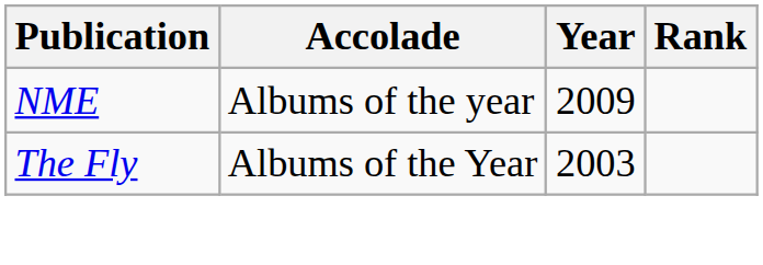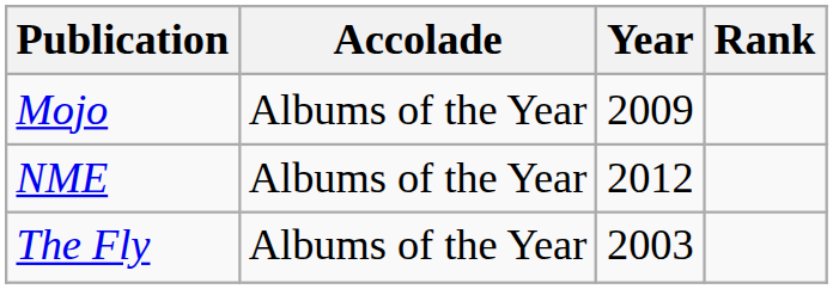 <table class="sortable wikitable">
 <tr>
 <th>Publication</th>
 <th>Accolade</th>
 <th>Year</th>
 <th>Rank</th>
 </tr>
 <tr>
+<td><em><a href='#'>Mojo</a></em></td>
+<td>Albums of the Year</td>
+<td>2009</td>
+<td></td>
+</tr>
+<tr>
 <td><em><a href='#'>NME</a></em></td>
-<td>Albums of the year</td>
-<td>2009</td>
+<td>Albums of the Year</td>
+<td>2012</td>
 <td></td>
 </tr>
 <tr>
 <td><em><a href='#'>The Fly</a></em></td>
 <td>Albums of the Year</td>
 <td>2003</td>
 <td></td>
 </tr>
 </table>
